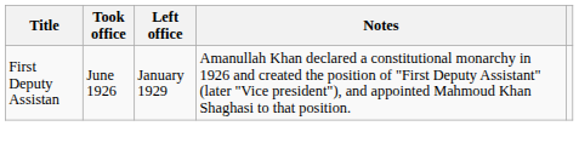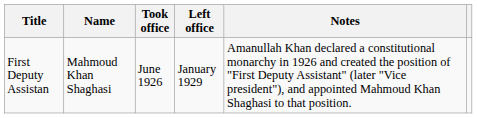 <table class="wikitable">
 <tr>
 <th>Title</th>
+<th>Name</th>
 <th>Took office</th>
 <th>Left office</th>
 <th>Notes</th>
 <th></th>
 </tr>
 <tr>
 <td>First Deputy Assistan</td>
+<td>Mahmoud Khan Shaghasi</td>
 <td>June 1926</td>
 <td>January 1929</td>
 <td>Amanullah Khan declared a constitutional monarchy in 1926 and created the position of "First Deputy Assistant" (later "Vice president"), and appointed Mahmoud Khan Shaghasi to that position.</td>
 <td></td>
 </tr>
 </table>
